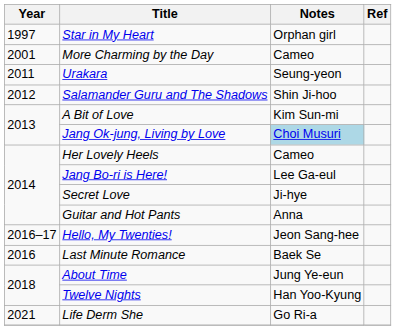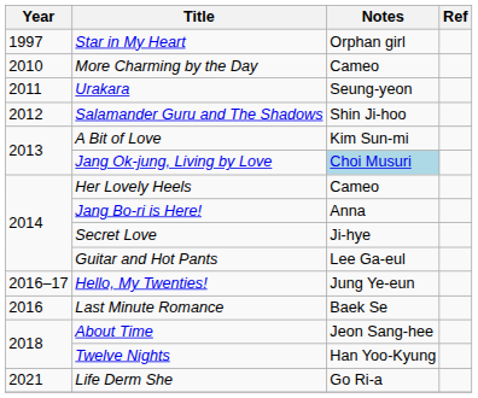 <table class="wikitable">
 <tr>
 <th>Year</th>
 <th>Title</th>
 <th>Notes</th>
 <th>Ref</th>
 </tr>
 <tr>
 <td>1997</td>
 <td><em><a href='#'>Star in My Heart</a></em></td>
 <td>Orphan girl</td>
 <td></td>
 </tr>
 <tr>
-<td>2001</td>
+<td>2010</td>
 <td><em>More Charming by the Day</em></td>
 <td>Cameo</td>
 <td></td>
 </tr>
 <tr>
 <td>2011</td>
 <td><em><a href='#'>Urakara</a></em></td>
 <td>Seung-yeon</td>
 <td></td>
 </tr>
 <tr>
 <td>2012</td>
 <td><em><a href='#'>Salamander Guru and The Shadows</a></em></td>
 <td>Shin Ji-hoo</td>
 <td></td>
 </tr>
 <tr>
 <td rowspan="2">2013</td>
 <td><em>A Bit of Love</em></td>
 <td>Kim Sun-mi</td>
 <td></td>
 </tr>
 <tr>
 <td><em><a href='#'>Jang Ok-jung, Living by Love</a></em></td>
 <td style="background: lightblue;"><a href='#'>Choi Musuri</a></td>
 <td></td>
 </tr>
 <tr>
 <td rowspan="4">2014</td>
 <td><em>Her Lovely Heels</em></td>
 <td>Cameo</td>
 <td></td>
 </tr>
 <tr>
 <td><em><a href='#'>Jang Bo-ri is Here!</a></em></td>
-<td>Lee Ga-eul</td>
+<td>Anna</td>
 <td></td>
 </tr>
 <tr>
 <td><em>Secret Love</em></td>
 <td>Ji-hye</td>
 <td></td>
 </tr>
 <tr>
 <td><em>Guitar and Hot Pants</em></td>
-<td>Anna</td>
+<td>Lee Ga-eul</td>
 <td></td>
 </tr>
 <tr>
 <td>2016–17</td>
 <td><em><a href='#'>Hello, My Twenties!</a></em></td>
-<td>Jeon Sang-hee</td>
+<td>Jung Ye-eun</td>
 <td></td>
 </tr>
 <tr>
 <td>2016</td>
 <td><em>Last Minute Romance</em></td>
 <td>Baek Se</td>
 <td></td>
 </tr>
 <tr>
 <td rowspan="2">2018</td>
 <td><em><a href='#'>About Time</a></em></td>
-<td>Jung Ye-eun</td>
+<td>Jeon Sang-hee</td>
 <td></td>
 </tr>
 <tr>
 <td><em><a href='#'>Twelve Nights</a></em></td>
 <td>Han Yoo-Kyung</td>
 <td></td>
 </tr>
 <tr>
 <td>2021</td>
 <td><em>Life Derm She</em></td>
 <td>Go Ri-a</td>
 <td></td>
 </tr>
 <tr>
 </tr>
 </table>
